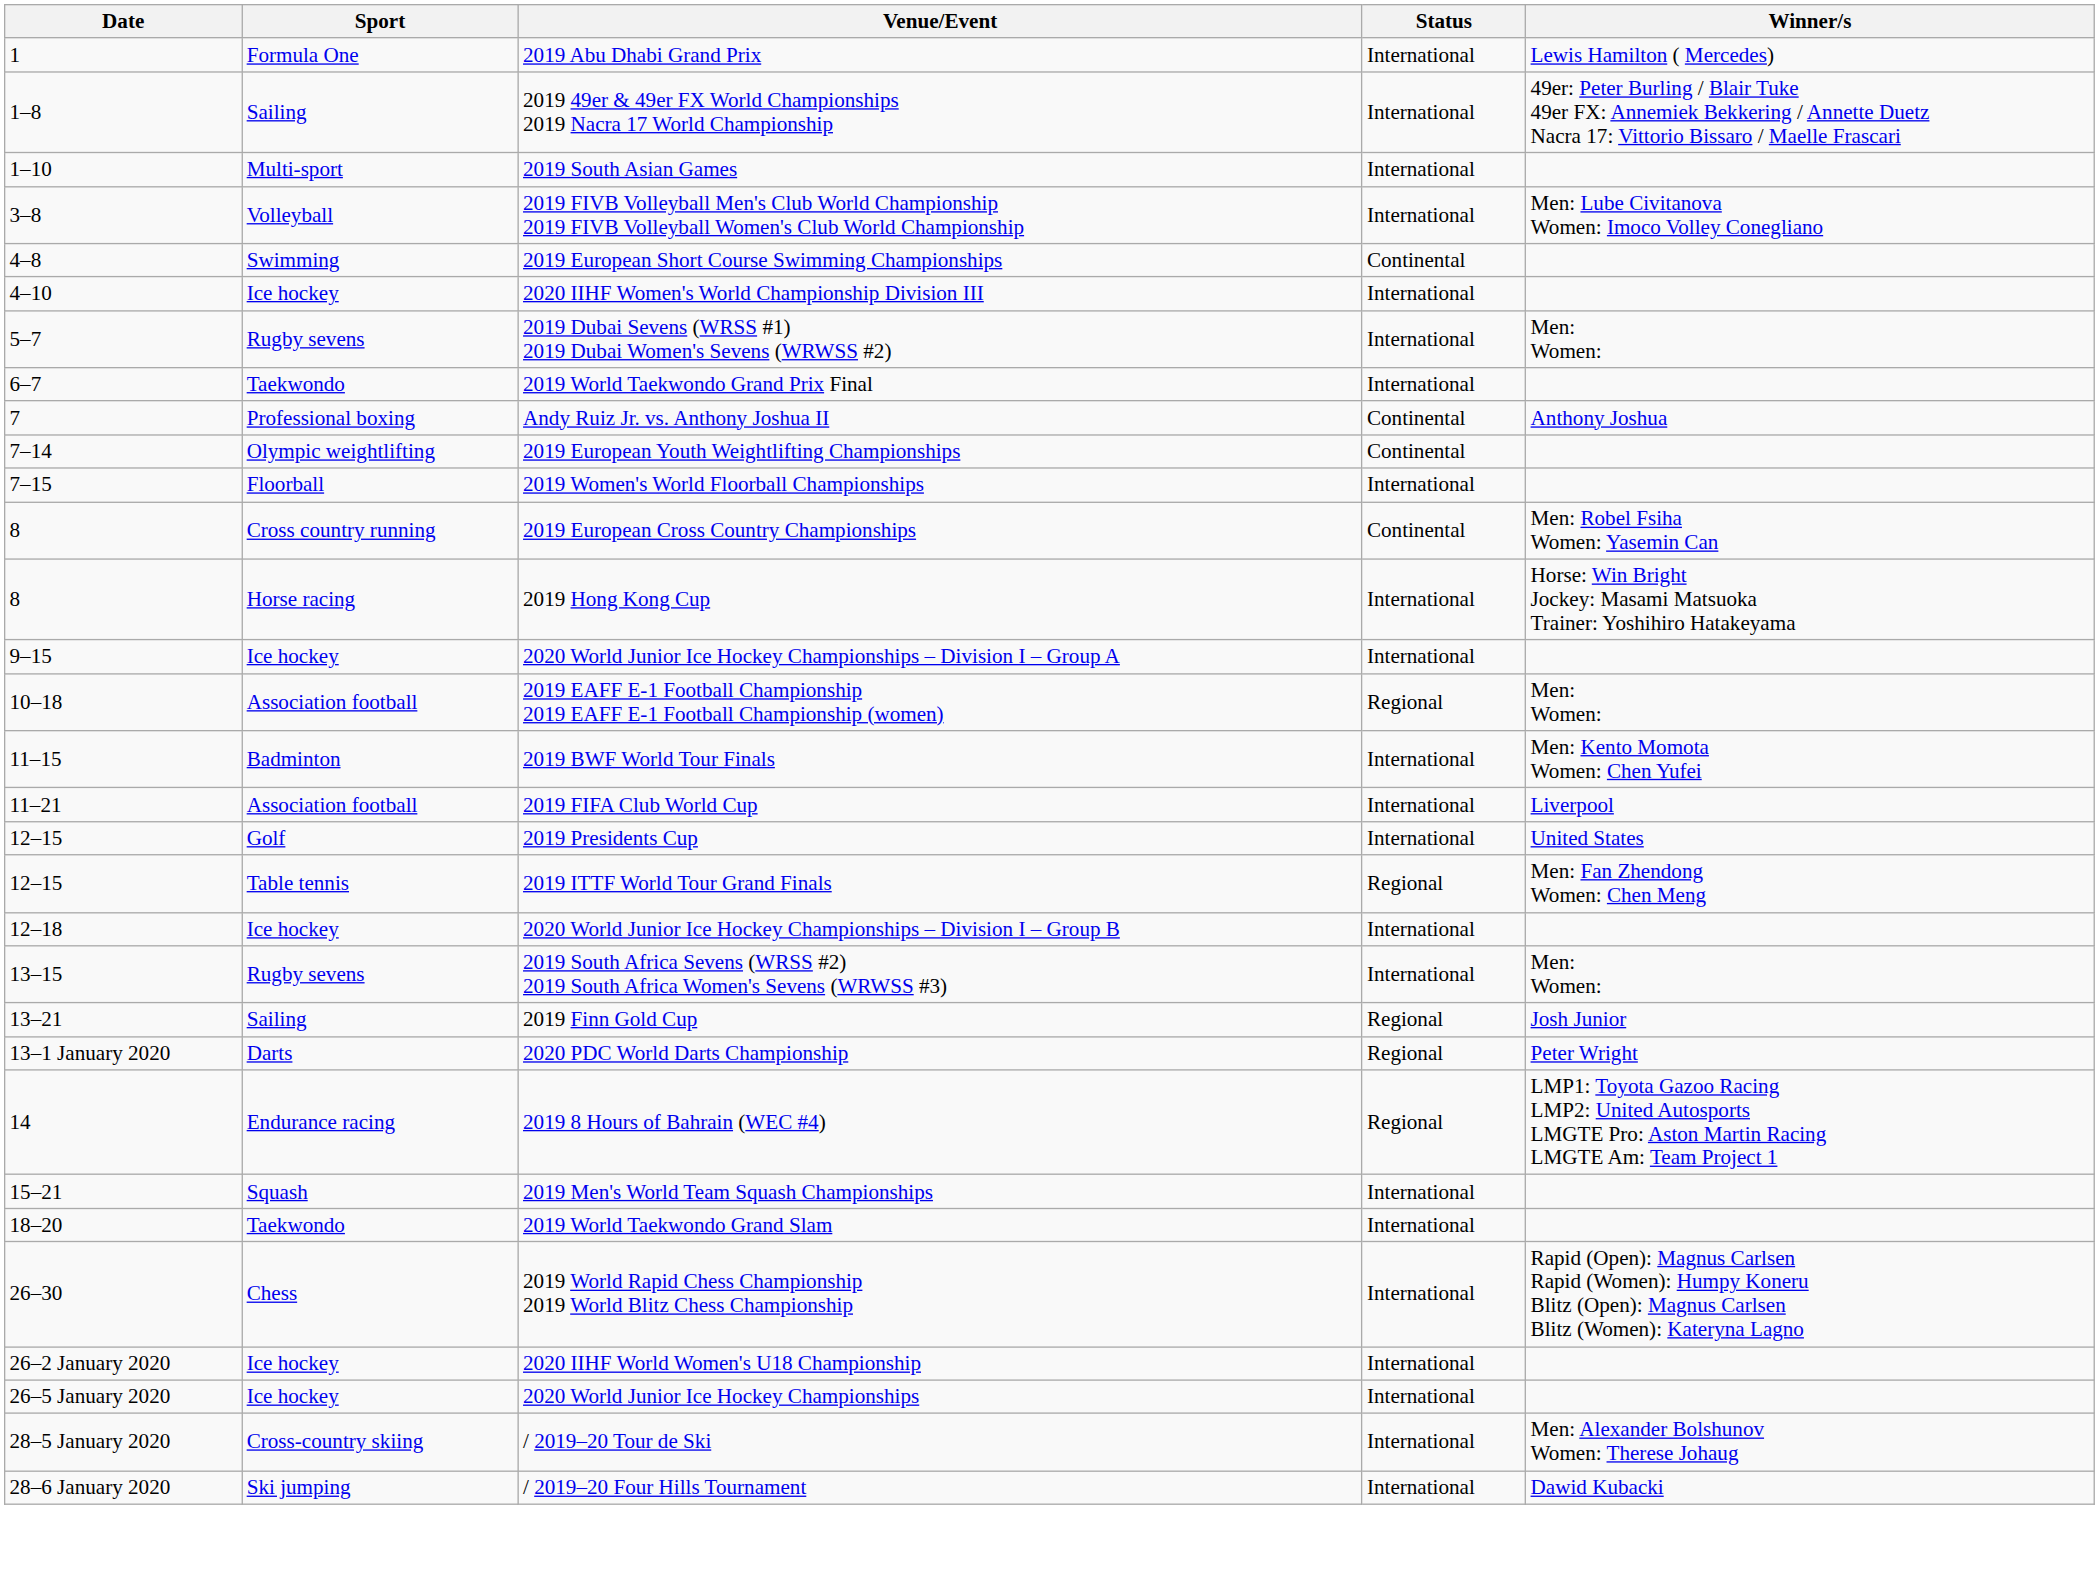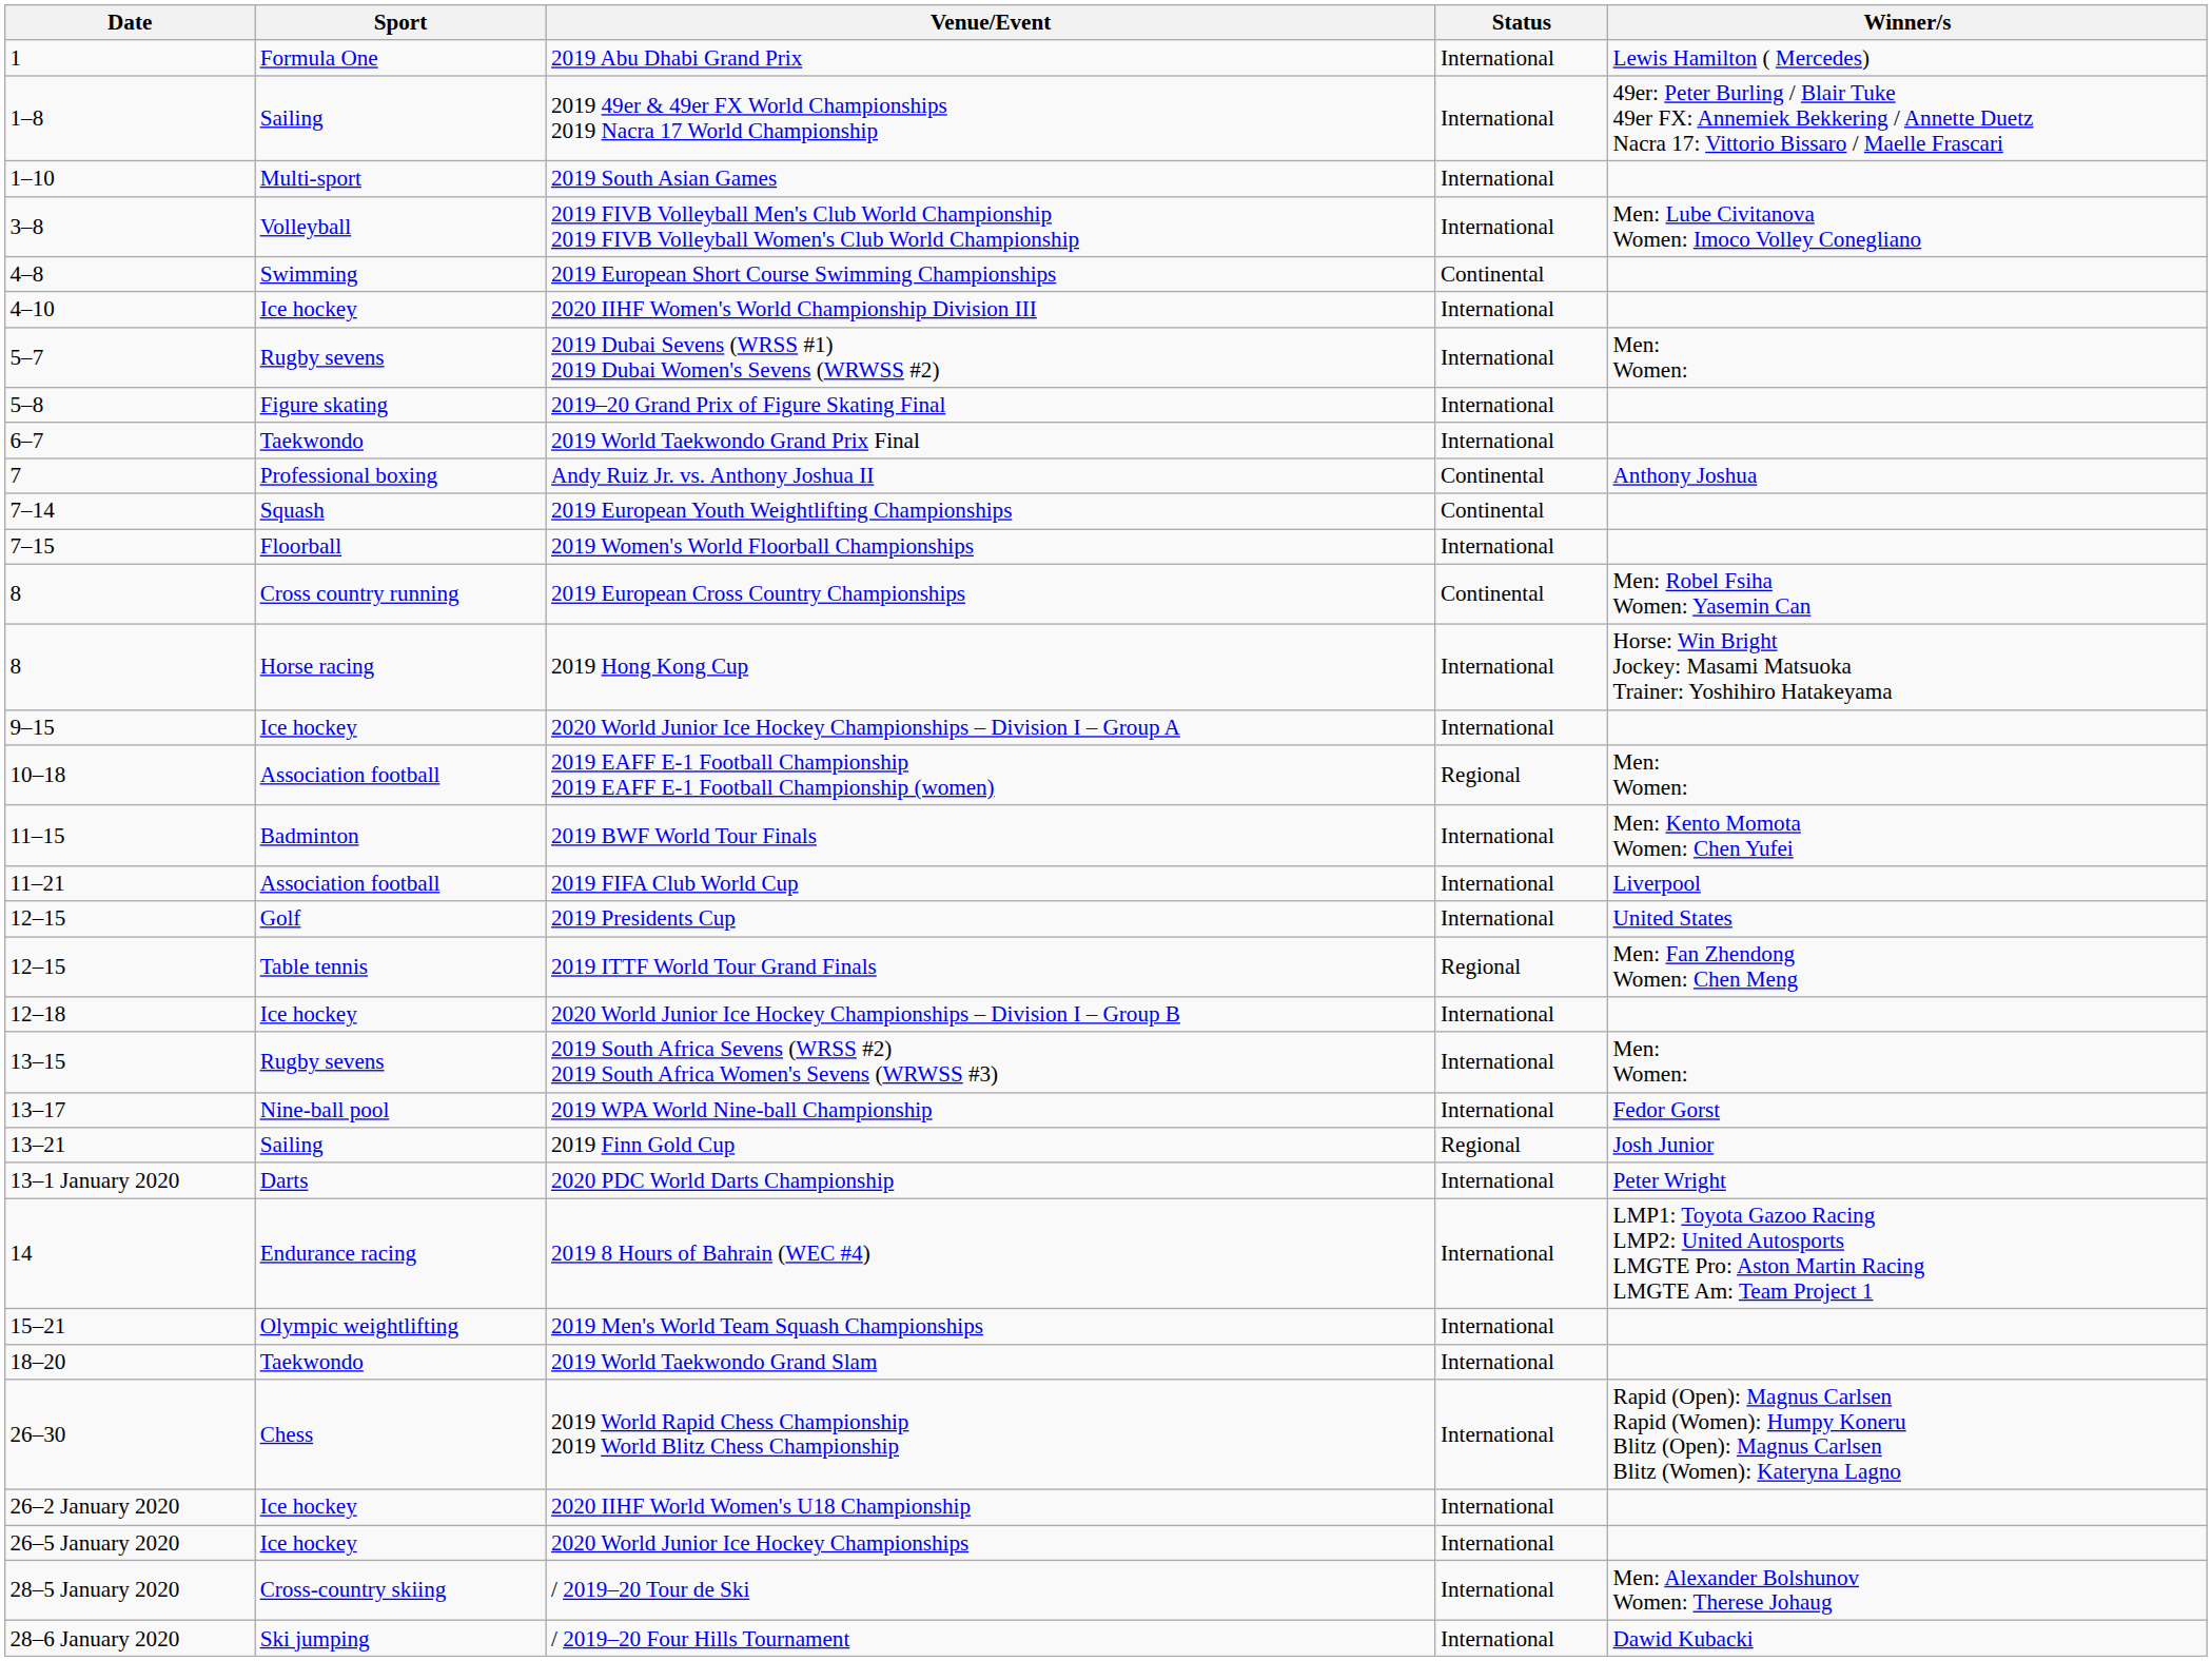 <table class="wikitable sortable"| width="100%">
 <tr>
 <th>Date</th>
 <th>Sport</th>
 <th>Venue/Event</th>
 <th>Status</th>
 <th>Winner/s</th>
 </tr>
 <tr>
 <td>1</td>
 <td><a href='#'>Formula One</a></td>
 <td> <a href='#'>2019 Abu Dhabi Grand Prix</a></td>
 <td>International</td>
 <td> <a href='#'>Lewis Hamilton</a> ( <a href='#'>Mercedes</a>)</td>
 </tr>
 <tr>
 <td>1–8</td>
 <td><a href='#'>Sailing</a></td>
 <td> 2019 <a href='#'>49er & 49er FX World Championships</a><br> 2019 <a href='#'>Nacra 17 World Championship</a></td>
 <td>International</td>
 <td>49er:  <a href='#'>Peter Burling</a> / <a href='#'>Blair Tuke</a><br>49er FX:  <a href='#'>Annemiek Bekkering</a> / <a href='#'>Annette Duetz</a><br>Nacra 17:  <a href='#'>Vittorio Bissaro</a> / <a href='#'>Maelle Frascari</a></td>
 </tr>
 <tr>
 <td>1–10</td>
 <td><a href='#'>Multi-sport</a></td>
 <td> <a href='#'>2019 South Asian Games</a></td>
 <td>International</td>
 <td></td>
 </tr>
 <tr>
 <td>3–8</td>
 <td><a href='#'>Volleyball</a></td>
 <td> <a href='#'>2019 FIVB Volleyball Men's Club World Championship</a><br> <a href='#'>2019 FIVB Volleyball Women's Club World Championship</a></td>
 <td>International</td>
 <td>Men:  <a href='#'>Lube Civitanova</a><br>Women:  <a href='#'>Imoco Volley Conegliano</a></td>
 </tr>
 <tr>
 <td>4–8</td>
 <td><a href='#'>Swimming</a></td>
 <td> <a href='#'>2019 European Short Course Swimming Championships</a></td>
 <td>Continental</td>
 <td></td>
 </tr>
 <tr>
 <td>4–10</td>
 <td><a href='#'>Ice hockey</a></td>
 <td> <a href='#'>2020 IIHF Women's World Championship Division III</a></td>
 <td>International</td>
 <td></td>
 </tr>
 <tr>
 <td>5–7</td>
 <td><a href='#'>Rugby sevens</a></td>
 <td> <a href='#'>2019 Dubai Sevens</a> (<a href='#'>WRSS</a> #1)<br> <a href='#'>2019 Dubai Women's Sevens</a> (<a href='#'>WRWSS</a> #2)</td>
 <td>International</td>
 <td>Men: <br>Women: </td>
 </tr>
 <tr>
+<td>5–8</td>
+<td><a href='#'>Figure skating</a></td>
+<td> <a href='#'>2019–20 Grand Prix of Figure Skating Final</a></td>
+<td>International</td>
+<td></td>
+</tr>
+<tr>
 <td>6–7</td>
 <td><a href='#'>Taekwondo</a></td>
 <td> <a href='#'>2019 World Taekwondo Grand Prix</a> Final</td>
 <td>International</td>
 <td></td>
 </tr>
 <tr>
 <td>7</td>
 <td><a href='#'>Professional boxing</a></td>
 <td> <a href='#'>Andy Ruiz Jr. vs. Anthony Joshua II</a></td>
 <td>Continental</td>
 <td> <a href='#'>Anthony Joshua</a></td>
 </tr>
 <tr>
 <td>7–14</td>
-<td><a href='#'>Olympic weightlifting</a></td>
+<td><a href='#'>Squash</a></td>
 <td> <a href='#'>2019 European Youth Weightlifting Championships</a></td>
 <td>Continental</td>
 <td></td>
 </tr>
 <tr>
 <td>7–15</td>
 <td><a href='#'>Floorball</a></td>
 <td> <a href='#'>2019 Women's World Floorball Championships</a></td>
 <td>International</td>
 <td></td>
 </tr>
 <tr>
 <td>8</td>
 <td><a href='#'>Cross country running</a></td>
 <td> <a href='#'>2019 European Cross Country Championships</a></td>
 <td>Continental</td>
 <td>Men:  <a href='#'>Robel Fsiha</a><br>Women:  <a href='#'>Yasemin Can</a></td>
 </tr>
 <tr>
 <td>8</td>
 <td><a href='#'>Horse racing</a></td>
 <td> 2019 <a href='#'>Hong Kong Cup</a></td>
 <td>International</td>
 <td>Horse:  <a href='#'>Win Bright</a><br>Jockey:  Masami Matsuoka<br>Trainer:  Yoshihiro Hatakeyama</td>
 </tr>
 <tr>
 <td>9–15</td>
 <td><a href='#'>Ice hockey</a></td>
 <td> <a href='#'>2020 World Junior Ice Hockey Championships – Division I – Group A</a></td>
 <td>International</td>
 <td></td>
 </tr>
 <tr>
 <td>10–18</td>
 <td><a href='#'>Association football</a></td>
 <td> <a href='#'>2019 EAFF E-1 Football Championship</a><br> <a href='#'>2019 EAFF E-1 Football Championship (women)</a></td>
 <td>Regional</td>
 <td>Men: <br>Women: </td>
 </tr>
 <tr>
 <td>11–15</td>
 <td><a href='#'>Badminton</a></td>
 <td> <a href='#'>2019 BWF World Tour Finals</a></td>
 <td>International</td>
 <td>Men:  <a href='#'>Kento Momota</a><br>Women:  <a href='#'>Chen Yufei</a></td>
 </tr>
 <tr>
 <td>11–21</td>
 <td><a href='#'>Association football</a></td>
 <td> <a href='#'>2019 FIFA Club World Cup</a></td>
 <td>International</td>
 <td> <a href='#'>Liverpool</a></td>
 </tr>
 <tr>
 <td>12–15</td>
 <td><a href='#'>Golf</a></td>
 <td> <a href='#'>2019 Presidents Cup</a></td>
 <td>International</td>
 <td> <a href='#'>United States</a></td>
 </tr>
 <tr>
 <td>12–15</td>
 <td><a href='#'>Table tennis</a></td>
 <td> <a href='#'>2019 ITTF World Tour Grand Finals</a></td>
 <td>Regional</td>
 <td>Men:  <a href='#'>Fan Zhendong</a><br>Women:  <a href='#'>Chen Meng</a></td>
 </tr>
 <tr>
 <td>12–18</td>
 <td><a href='#'>Ice hockey</a></td>
 <td> <a href='#'>2020 World Junior Ice Hockey Championships – Division I – Group B</a></td>
 <td>International</td>
 <td></td>
 </tr>
 <tr>
 <td>13–15</td>
 <td><a href='#'>Rugby sevens</a></td>
 <td> <a href='#'>2019 South Africa Sevens</a> (<a href='#'>WRSS</a> #2)<br> <a href='#'>2019 South Africa Women's Sevens</a> (<a href='#'>WRWSS</a> #3)</td>
 <td>International</td>
 <td>Men: <br>Women: </td>
 </tr>
 <tr>
+<td>13–17</td>
+<td><a href='#'>Nine-ball pool</a></td>
+<td> <a href='#'>2019 WPA World Nine-ball Championship</a></td>
+<td>International</td>
+<td> <a href='#'>Fedor Gorst</a></td>
+</tr>
+<tr>
 <td>13–21</td>
 <td><a href='#'>Sailing</a></td>
 <td> 2019 <a href='#'>Finn Gold Cup</a></td>
 <td>Regional</td>
 <td> <a href='#'>Josh Junior</a></td>
 </tr>
 <tr>
 <td>13–1 January 2020</td>
 <td><a href='#'>Darts</a></td>
 <td> <a href='#'>2020 PDC World Darts Championship</a></td>
-<td>Regional</td>
+<td>International</td>
 <td> <a href='#'>Peter Wright</a></td>
 </tr>
 <tr>
 <td>14</td>
 <td><a href='#'>Endurance racing</a></td>
 <td> <a href='#'>2019 8 Hours of Bahrain</a> (<a href='#'>WEC #4</a>)</td>
-<td>Regional</td>
+<td>International</td>
 <td>LMP1:  <a href='#'>Toyota Gazoo Racing</a><br>LMP2:  <a href='#'>United Autosports</a><br>LMGTE Pro:  <a href='#'>Aston Martin Racing</a><br>LMGTE Am:  <a href='#'>Team Project 1</a></td>
 </tr>
 <tr>
 <td>15–21</td>
-<td><a href='#'>Squash</a></td>
+<td><a href='#'>Olympic weightlifting</a></td>
 <td> <a href='#'>2019 Men's World Team Squash Championships</a></td>
 <td>International</td>
 <td></td>
 </tr>
 <tr>
 <td>18–20</td>
 <td><a href='#'>Taekwondo</a></td>
 <td> <a href='#'>2019 World Taekwondo Grand Slam</a></td>
 <td>International</td>
 <td></td>
 </tr>
 <tr>
 <td>26–30</td>
 <td><a href='#'>Chess</a></td>
 <td> 2019 <a href='#'>World Rapid Chess Championship</a><br> 2019 <a href='#'>World Blitz Chess Championship</a></td>
 <td>International</td>
 <td>Rapid (Open):  <a href='#'>Magnus Carlsen</a><br>Rapid (Women):  <a href='#'>Humpy Koneru</a><br>Blitz (Open):  <a href='#'>Magnus Carlsen</a><br>Blitz (Women):  <a href='#'>Kateryna Lagno</a></td>
 </tr>
 <tr>
 <td>26–2 January 2020</td>
 <td><a href='#'>Ice hockey</a></td>
 <td> <a href='#'>2020 IIHF World Women's U18 Championship</a></td>
 <td>International</td>
 <td></td>
 </tr>
 <tr>
 <td>26–5 January 2020</td>
 <td><a href='#'>Ice hockey</a></td>
 <td> <a href='#'>2020 World Junior Ice Hockey Championships</a></td>
 <td>International</td>
 <td></td>
 </tr>
 <tr>
 <td>28–5 January 2020</td>
 <td><a href='#'>Cross-country skiing</a></td>
 <td>/ <a href='#'>2019–20 Tour de Ski</a></td>
 <td>International</td>
 <td>Men:  <a href='#'>Alexander Bolshunov</a><br>Women:  <a href='#'>Therese Johaug</a></td>
 </tr>
 <tr>
 <td>28–6 January 2020</td>
 <td><a href='#'>Ski jumping</a></td>
 <td>/ <a href='#'>2019–20 Four Hills Tournament</a></td>
 <td>International</td>
 <td> <a href='#'>Dawid Kubacki</a></td>
 </tr>
 </table>
